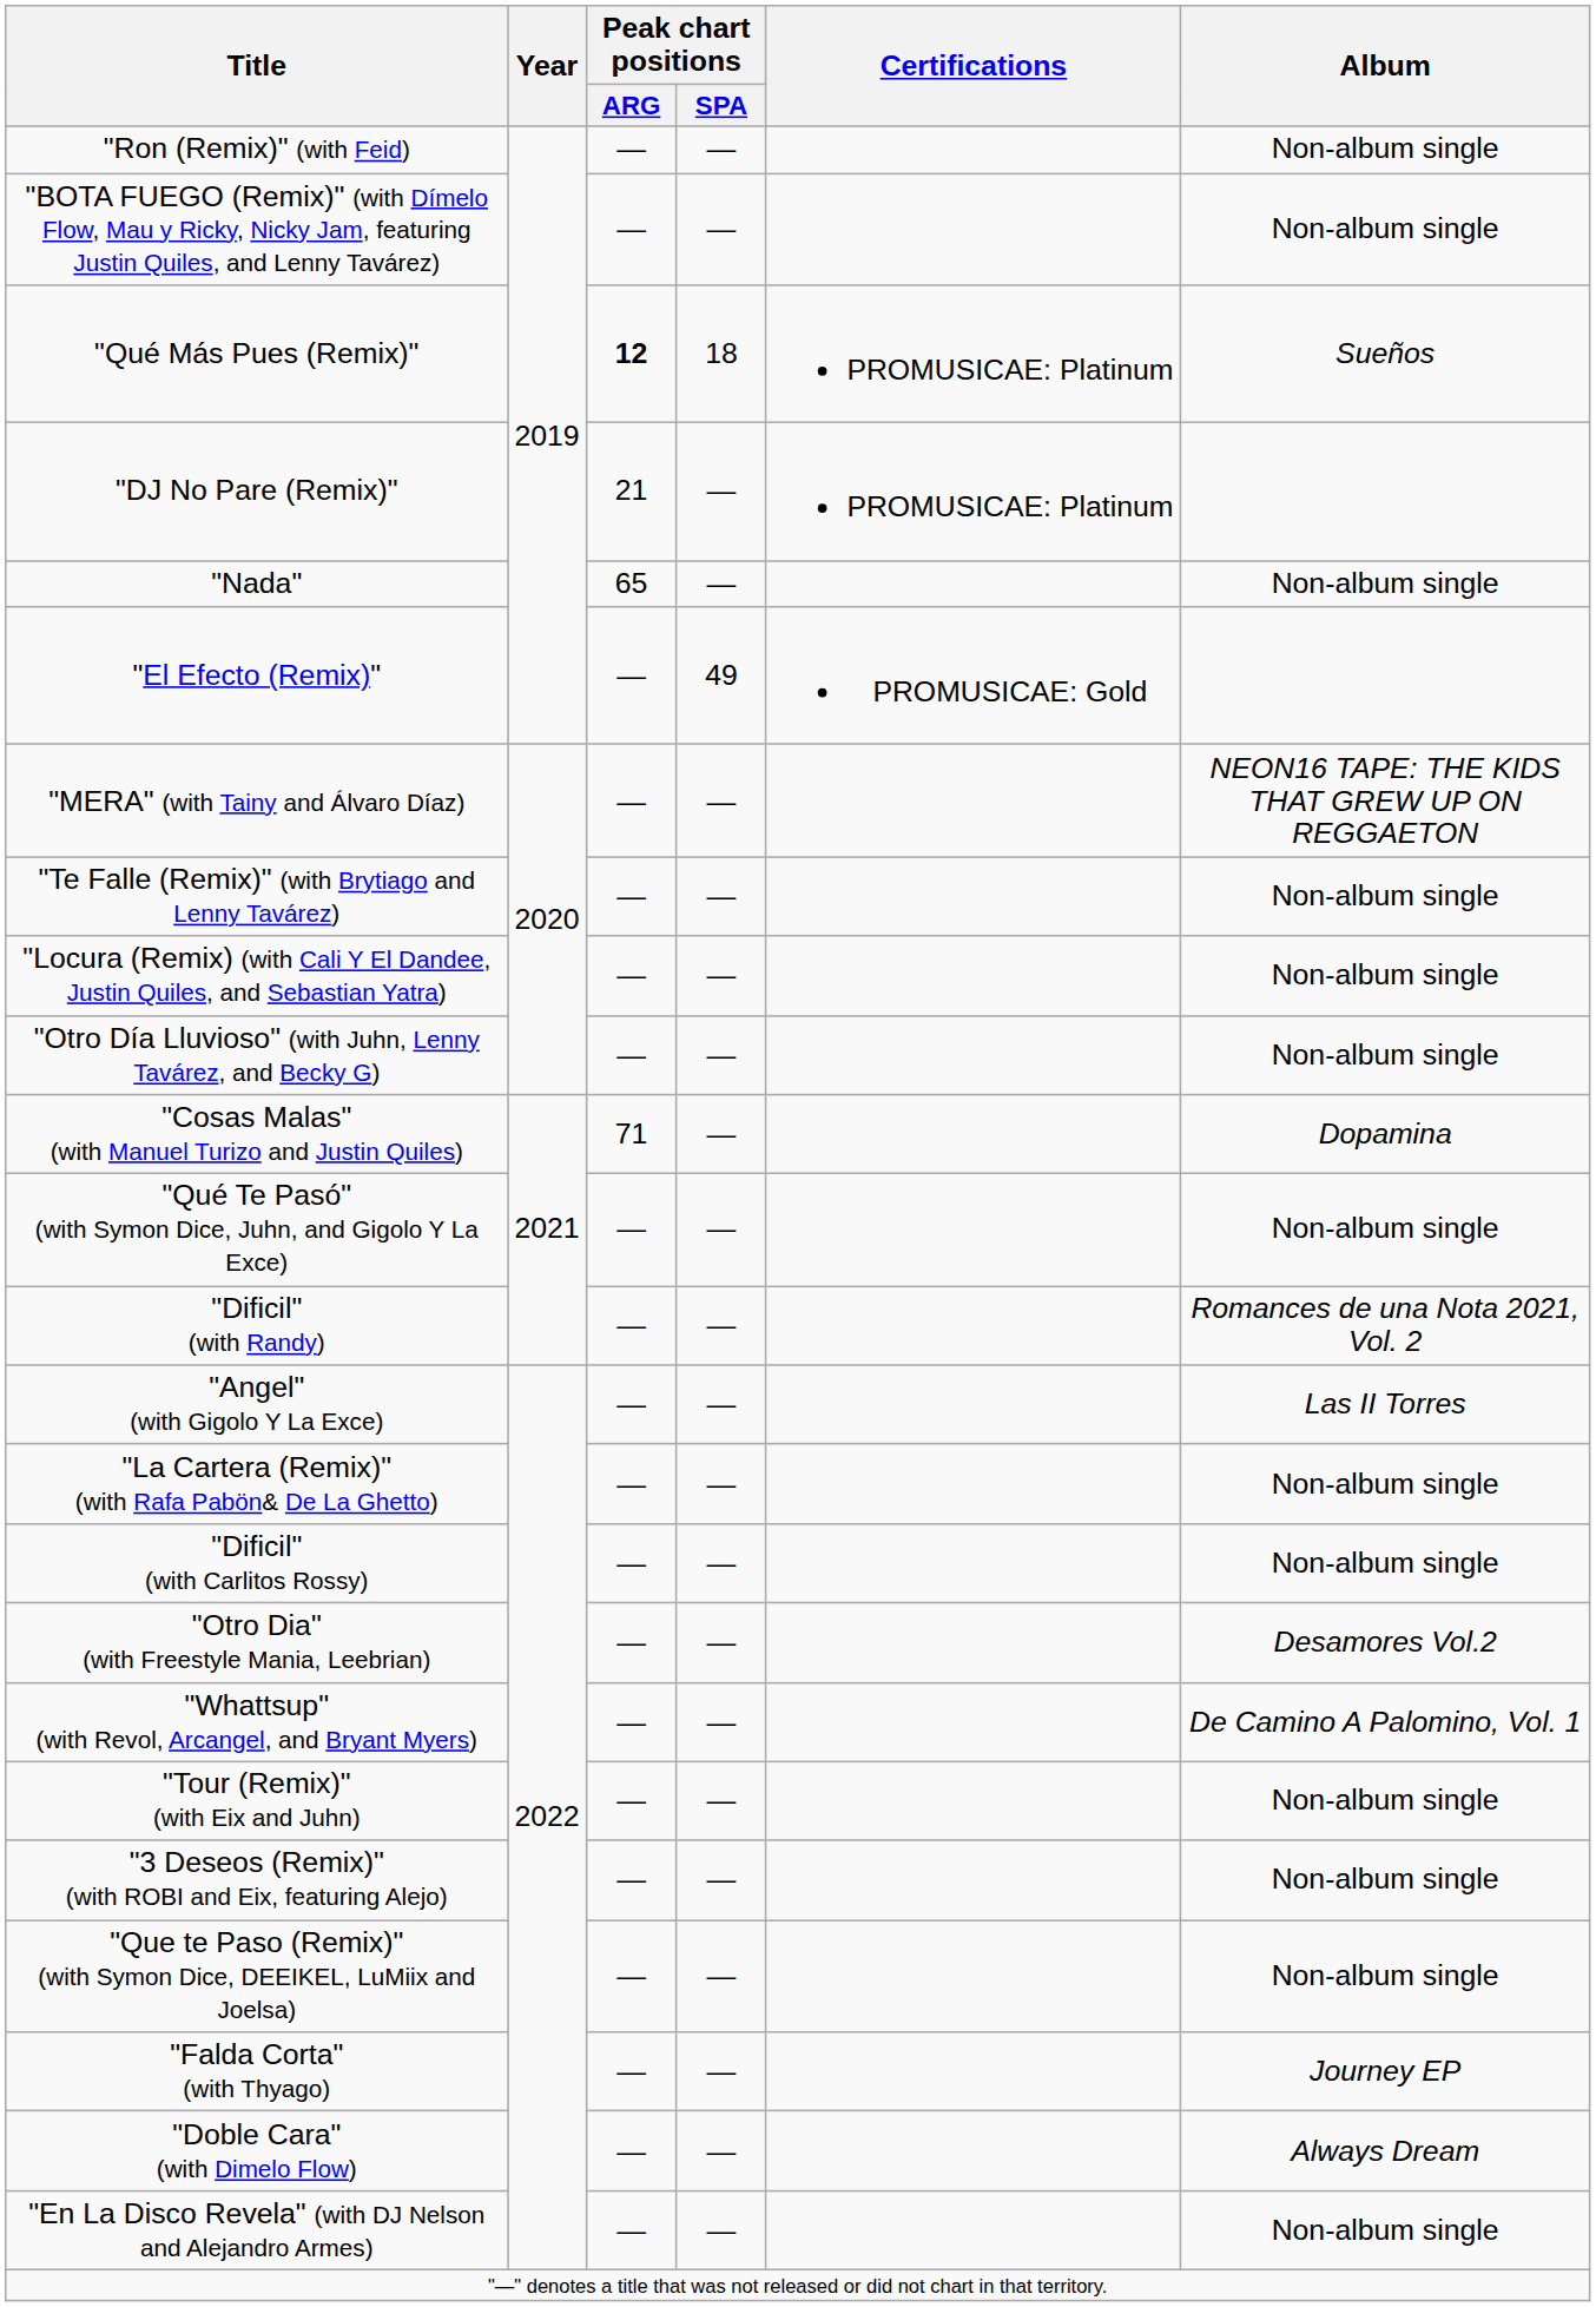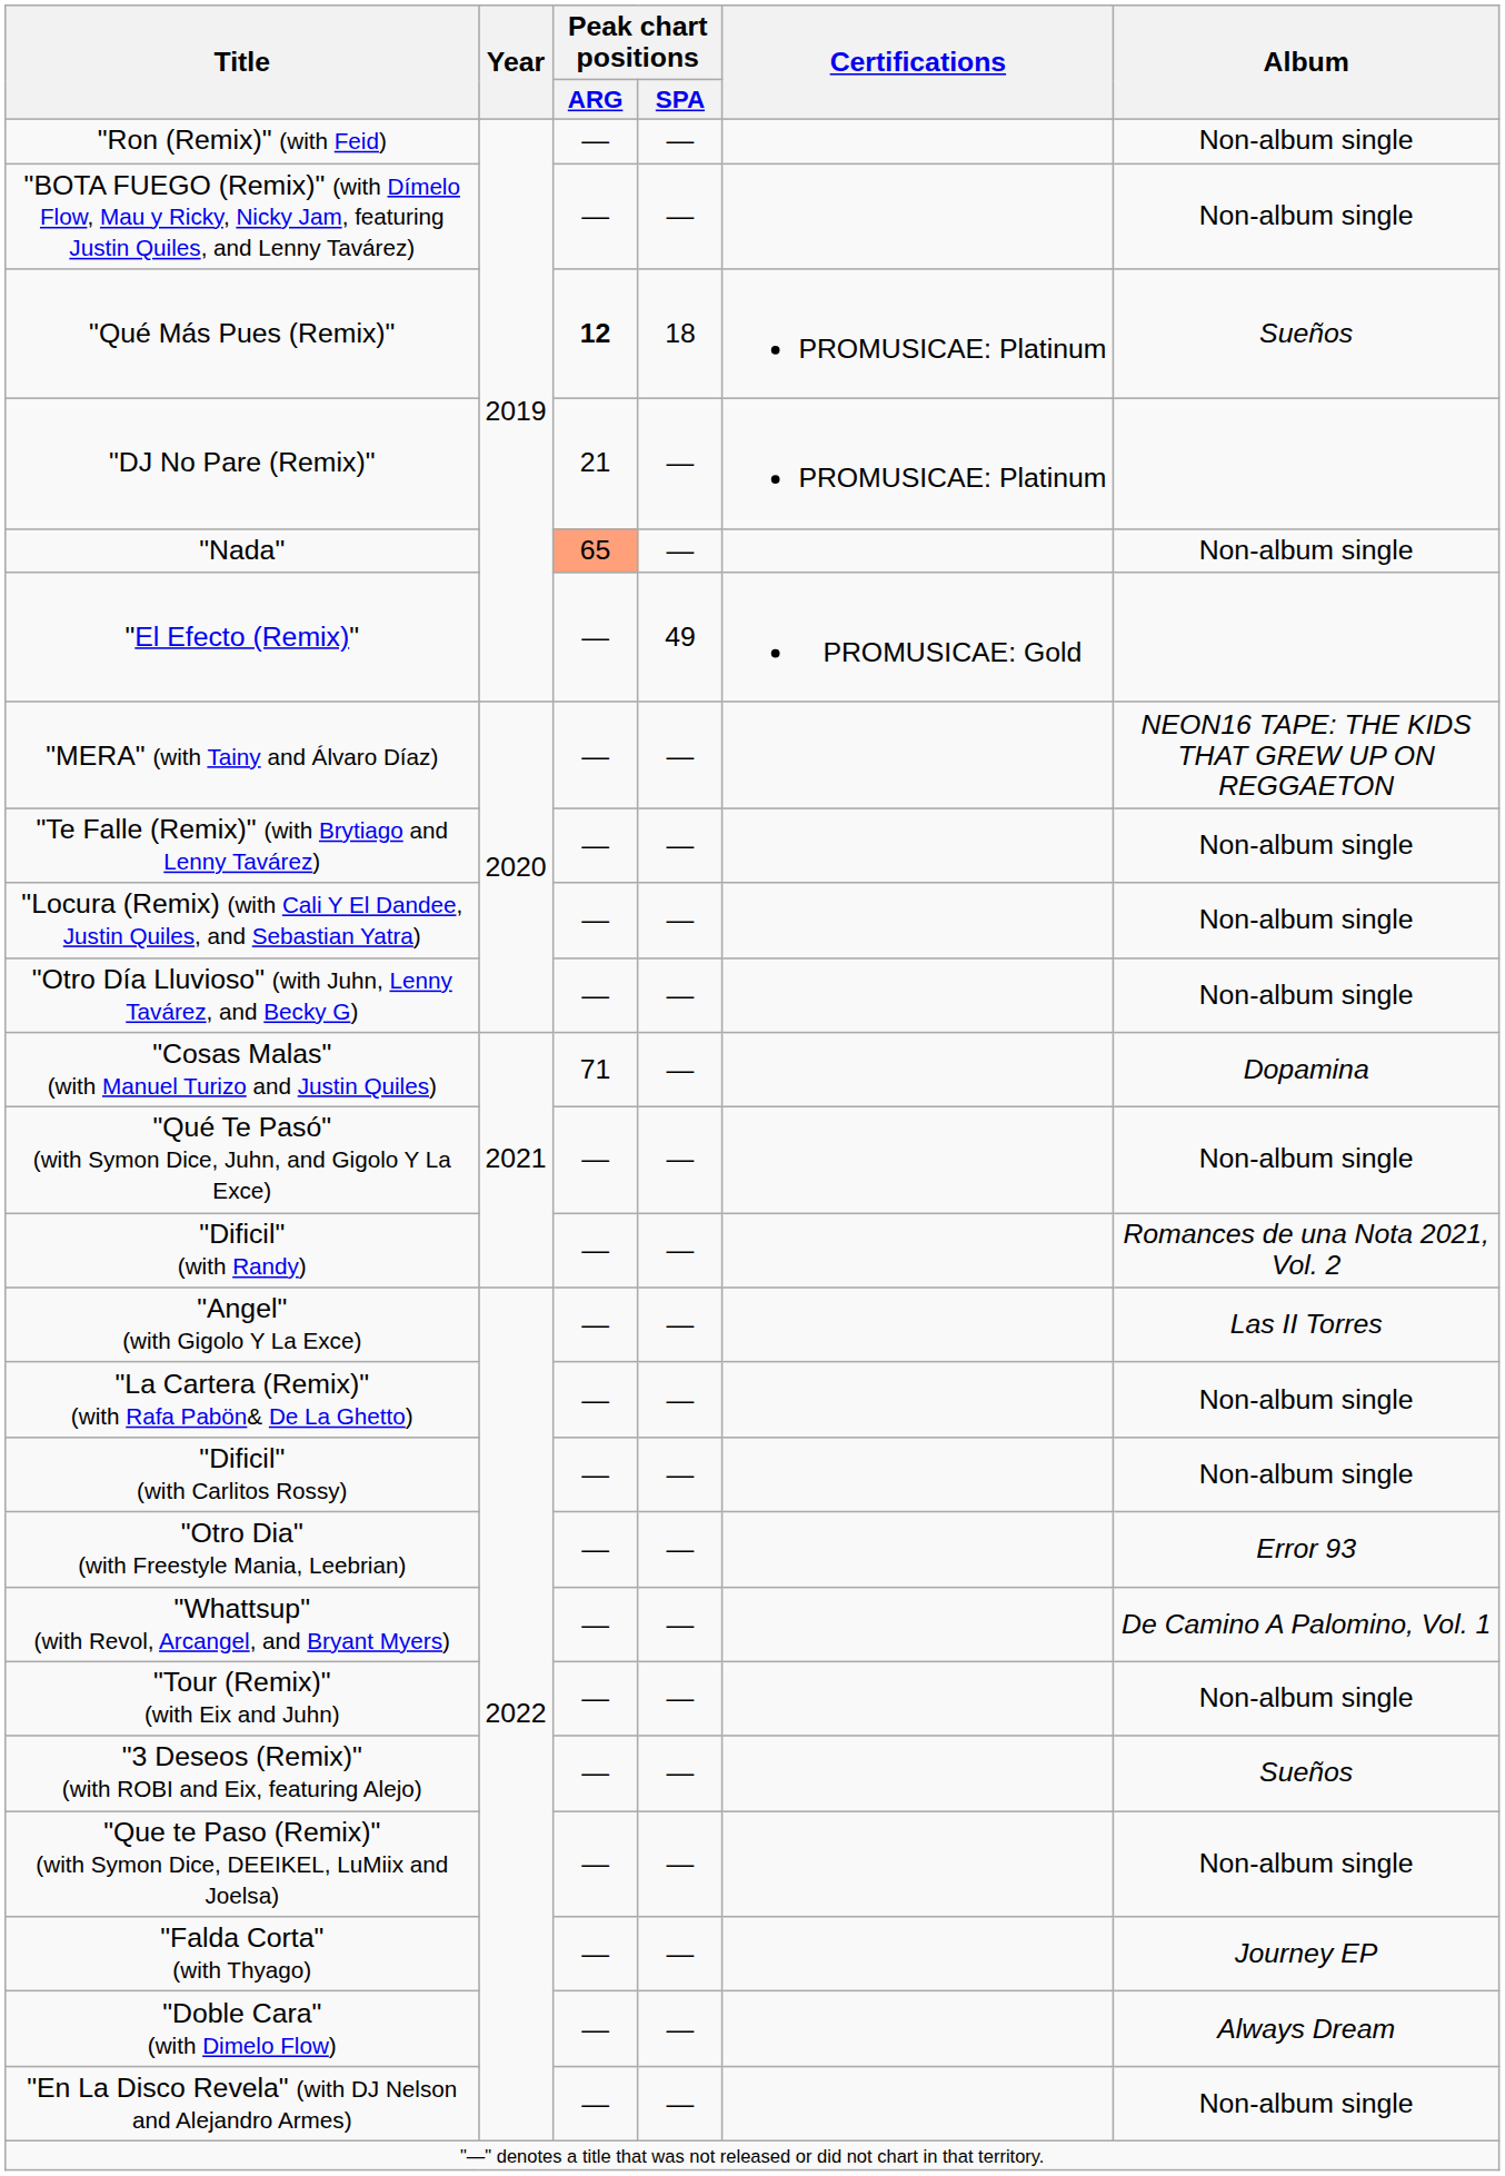 <table class="wikitable plainrowheaders" style="text-align:center;" border="1">
 <tr>
 <th scope="col" rowspan="2" style="width:17.5em;">Title</th>
 <th scope="col" rowspan="2" style="width:1em;">Year</th>
 <th scope="col" colspan="2">Peak chart positions</th>
 <th scope="col" rowspan="2" style="width:14em;"><a href='#'>Certifications</a></th>
 <th scope="col" rowspan="2" style="width:14em;">Album</th>
 </tr>
 <tr>
 <th scope="col" style="width:3em;font-size:90%;"><a href='#'>ARG</a><br></th>
 <th scope="col" style="width:3em;font-size:90%;"><a href='#'>SPA</a><br></th>
 </tr>
 <tr>
 <td>"Ron (Remix)" <small>(with <a href='#'>Feid</a>)</small></td>
 <td rowspan="6">2019</td>
 <td>—</td>
 <td>—</td>
 <td></td>
 <td>Non-album single</td>
 </tr>
 <tr>
 <td>"BOTA FUEGO (Remix)" <small>(with <a href='#'>Dímelo Flow</a>, <a href='#'>Mau y Ricky</a>, <a href='#'>Nicky Jam</a>, featuring <a href='#'>Justin Quiles</a>, and Lenny Tavárez)</small></td>
 <td>—</td>
 <td>—</td>
 <td></td>
 <td>Non-album single</td>
 </tr>
 <tr>
 <td scope="row">"Qué Más Pues (Remix)" <br> </td>
 <td><strong>12</strong></td>
 <td>18</td>
 <td><br><ul><li>PROMUSICAE: Platinum</li></ul></td>
 <td><em>Sueños</em></td>
 </tr>
 <tr>
 <td scope="row">"DJ No Pare (Remix)" <br> </td>
 <td>21</td>
 <td>—</td>
 <td><br><ul><li>PROMUSICAE: Platinum</li></ul></td>
 <td></td>
 </tr>
 <tr>
 <td scope="row">"Nada" <br> </td>
-<td>65</td>
+<td style="background: lightsalmon;">65</td>
 <td>—</td>
 <td></td>
 <td>Non-album single</td>
 </tr>
 <tr>
 <td scope="row">"<a href='#'>El Efecto (Remix)</a>" <br> </td>
 <td>—</td>
 <td>49</td>
 <td><br><ul><li>PROMUSICAE: Gold</li></ul></td>
 <td></td>
 </tr>
 <tr>
 <td>"MERA" <small>(with <a href='#'>Tainy</a> and Álvaro Díaz)</small></td>
 <td rowspan="4">2020</td>
 <td>—</td>
 <td>—</td>
 <td></td>
 <td><em>NEON16 TAPE: THE KIDS THAT GREW UP ON REGGAETON</em></td>
 </tr>
 <tr>
 <td>"Te Falle (Remix)" <small>(with <a href='#'>Brytiago</a> and <a href='#'>Lenny Tavárez</a>)</small></td>
 <td>—</td>
 <td>—</td>
 <td></td>
 <td>Non-album single</td>
 </tr>
 <tr>
 <td>"Locura (Remix) <small>(with <a href='#'>Cali Y El Dandee</a>, <a href='#'>Justin Quiles</a>, and <a href='#'>Sebastian Yatra</a>)</small></td>
 <td>—</td>
 <td>—</td>
 <td></td>
 <td>Non-album single</td>
 </tr>
 <tr>
 <td>"Otro Día Lluvioso" <small>(with Juhn, <a href='#'>Lenny Tavárez</a>, and <a href='#'>Becky G</a>)</small></td>
 <td>—</td>
 <td>—</td>
 <td></td>
 <td>Non-album single</td>
 </tr>
 <tr>
 <td>"Cosas Malas"<br><small>(with <a href='#'>Manuel Turizo</a> and <a href='#'>Justin Quiles</a>)</small></td>
 <td rowspan="3">2021</td>
 <td>71</td>
 <td>—</td>
 <td></td>
 <td><em>Dopamina</em></td>
 </tr>
 <tr>
 <td>"Qué Te Pasó"<br><small>(with Symon Dice, Juhn, and Gigolo Y La Exce)</small></td>
 <td>—</td>
 <td>—</td>
 <td></td>
 <td>Non-album single</td>
 </tr>
 <tr>
 <td>"Dificil"<br><small>(with <a href='#'>Randy</a>)</small></td>
 <td>—</td>
 <td>—</td>
 <td></td>
 <td><em>Romances de una Nota 2021, Vol. 2</em></td>
 </tr>
 <tr>
 <td>"Angel"<br><small>(with Gigolo Y La Exce)</small></td>
 <td rowspan="11">2022</td>
 <td>—</td>
 <td>—</td>
 <td></td>
 <td><em>Las II Torres</em></td>
 </tr>
 <tr>
 <td>"La Cartera (Remix)"<br><small>(with <a href='#'>Rafa Pabön</a>& <a href='#'>De La Ghetto</a>)</small></td>
 <td>—</td>
 <td>—</td>
 <td></td>
 <td>Non-album single</td>
 </tr>
 <tr>
 <td>"Dificil"<br><small>(with Carlitos Rossy)</small></td>
 <td>—</td>
 <td>—</td>
 <td></td>
 <td>Non-album single</td>
 </tr>
 <tr>
 <td>"Otro Dia"<br><small>(with Freestyle Mania, Leebrian)</small></td>
 <td>—</td>
 <td>—</td>
 <td></td>
-<td><em>Desamores Vol.2</em></td>
+<td><em>Error 93</em></td>
 </tr>
 <tr>
 <td>"Whattsup"<br><small>(with Revol, <a href='#'>Arcangel</a>, and <a href='#'>Bryant Myers</a>)</small></td>
 <td>—</td>
 <td>—</td>
 <td></td>
 <td><em>De Camino A Palomino, Vol. 1</em></td>
 </tr>
 <tr>
 <td>"Tour (Remix)"<br><small>(with Eix and Juhn)</small></td>
 <td>—</td>
 <td>—</td>
 <td></td>
 <td>Non-album single</td>
 </tr>
 <tr>
 <td>"3 Deseos (Remix)"<br><small>(with ROBI and Eix, featuring Alejo)</small></td>
 <td>—</td>
 <td>—</td>
 <td></td>
-<td>Non-album single</td>
+<td><em>Sueños</em></td>
 </tr>
 <tr>
 <td>"Que te Paso (Remix)"<br><small>(with Symon Dice, DEEIKEL, LuMiix and Joelsa)</small></td>
 <td>—</td>
 <td>—</td>
 <td></td>
 <td>Non-album single</td>
 </tr>
 <tr>
 <td>"Falda Corta"<br><small>(with Thyago)</small></td>
 <td>—</td>
 <td>—</td>
 <td></td>
 <td><em>Journey EP</em></td>
 </tr>
 <tr>
 <td>"Doble Cara"<br><small>(with <a href='#'>Dimelo Flow</a>)</small></td>
 <td>—</td>
 <td>—</td>
 <td></td>
 <td><em>Always Dream</em></td>
 </tr>
 <tr>
 <td>"En La Disco Revela" <small>(with DJ Nelson and Alejandro Armes)</small></td>
 <td>—</td>
 <td>—</td>
 <td></td>
 <td>Non-album single</td>
 </tr>
 <tr>
 <td colspan="6" style="font-size:8pt;">"—" denotes a title that was not released or did not chart in that territory.</td>
 </tr>
 </table>
